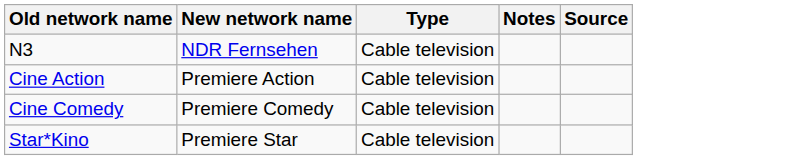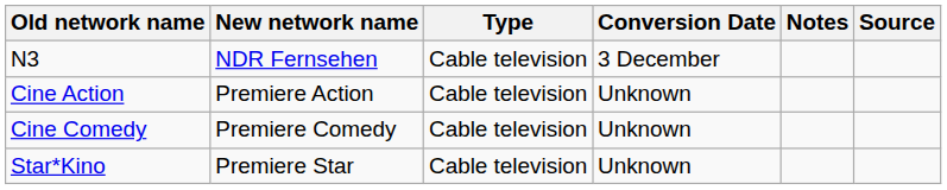 <table class="wikitable">
 <tr>
 <th>Old network name</th>
 <th>New network name</th>
 <th>Type</th>
+<th>Conversion Date</th>
 <th>Notes</th>
 <th>Source</th>
 </tr>
 <tr>
 <td>N3</td>
 <td><a href='#'>NDR Fernsehen</a></td>
 <td>Cable television</td>
+<td>3 December</td>
 <td></td>
 <td></td>
 </tr>
 <tr>
 <td><a href='#'>Cine Action</a></td>
 <td>Premiere Action</td>
 <td>Cable television</td>
+<td>Unknown</td>
 <td></td>
 <td></td>
 </tr>
 <tr>
 <td><a href='#'>Cine Comedy</a></td>
 <td>Premiere Comedy</td>
 <td>Cable television</td>
+<td>Unknown</td>
 <td></td>
 <td></td>
 </tr>
 <tr>
 <td><a href='#'>Star*Kino</a></td>
 <td>Premiere Star</td>
 <td>Cable television</td>
+<td>Unknown</td>
 <td></td>
 <td></td>
 </tr>
 </table>
